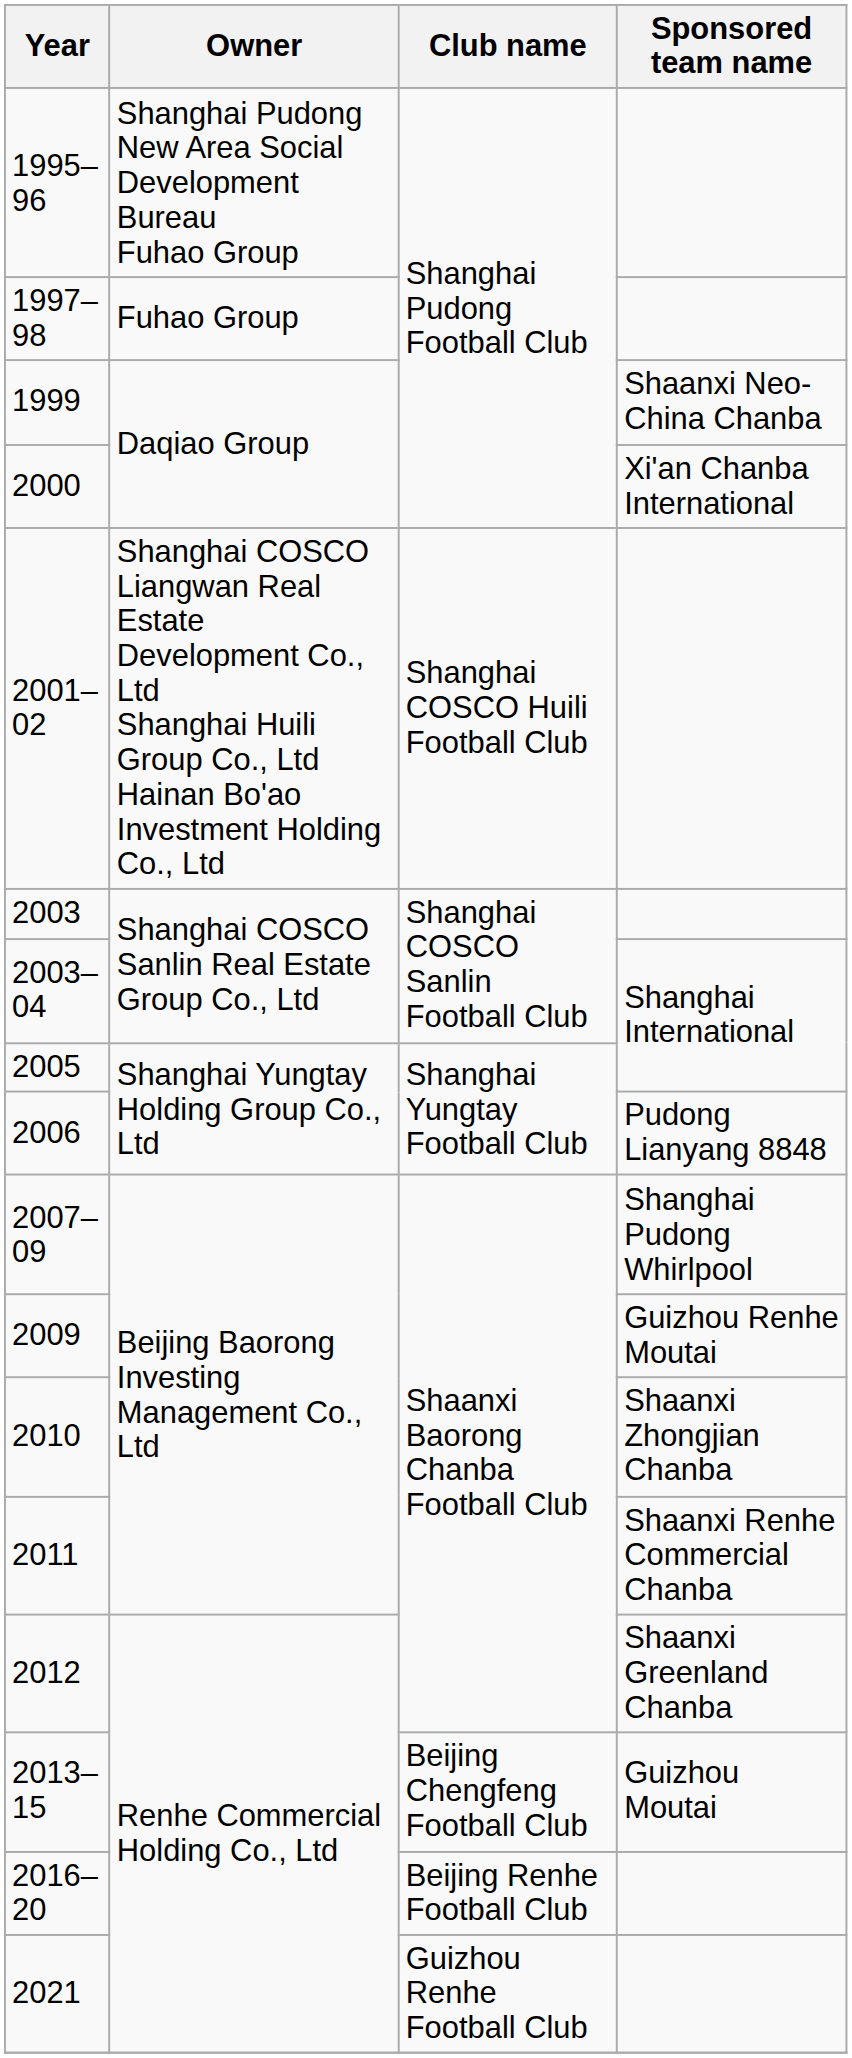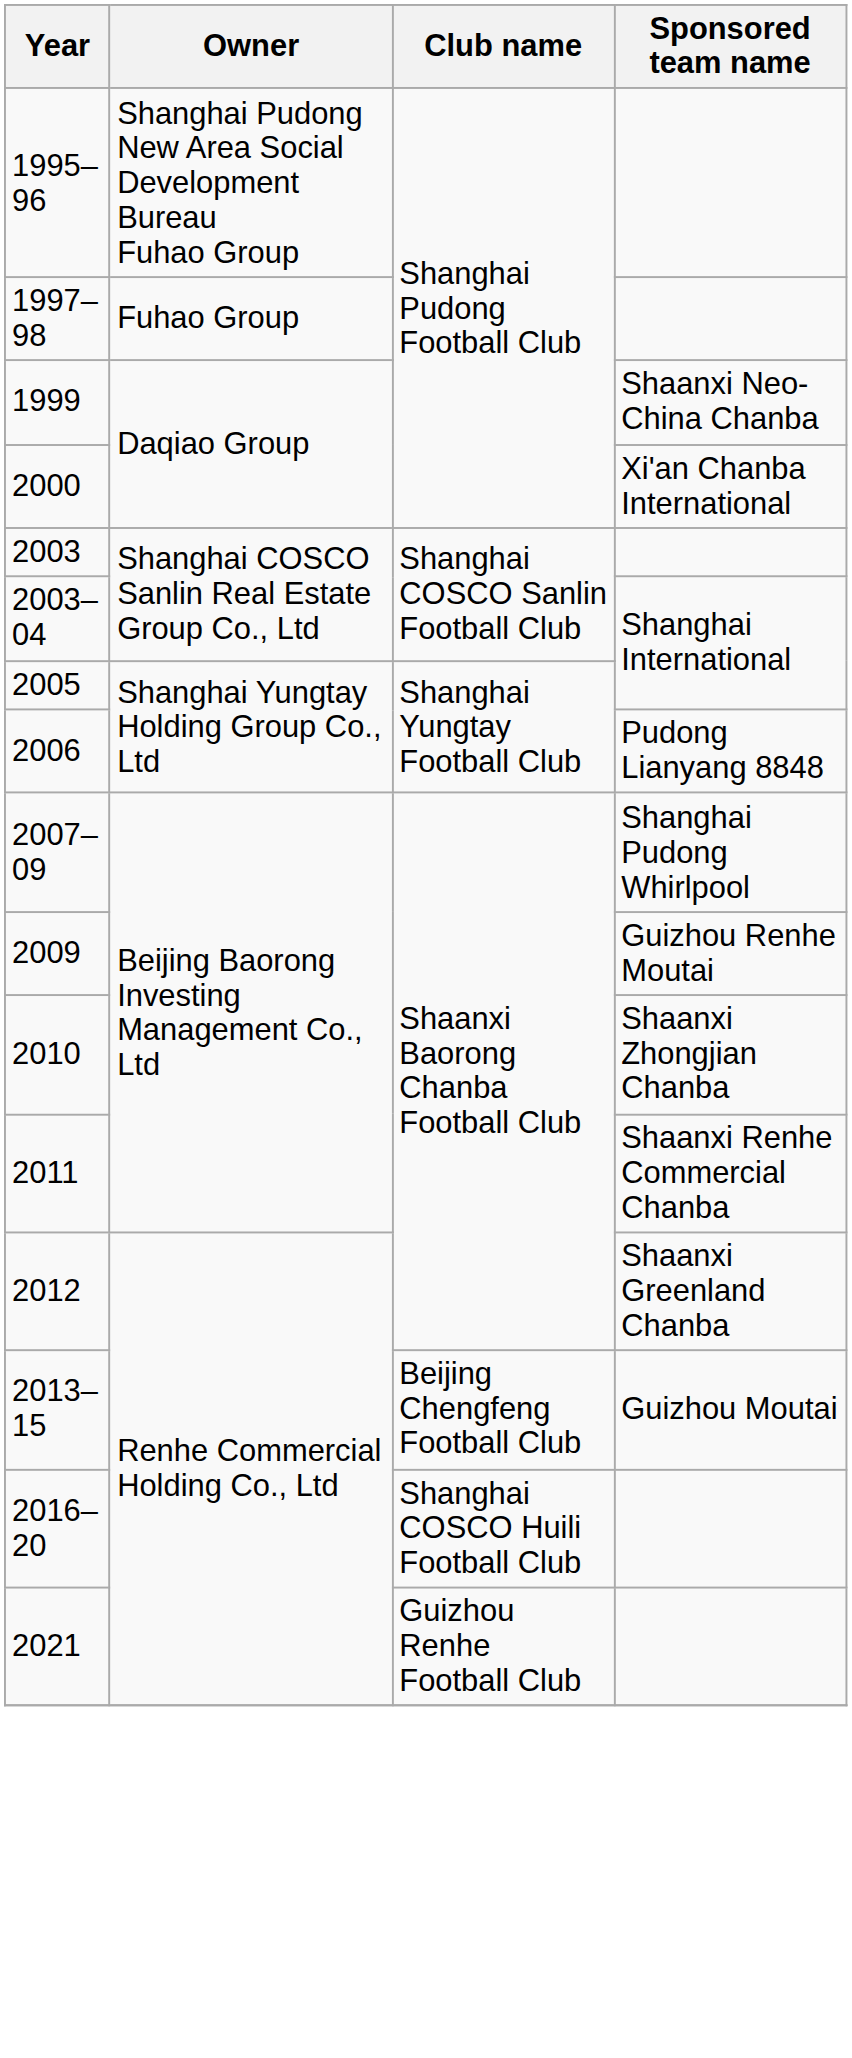 <table class="wikitable" width=70%>
 <tr>
 <th>Year</th>
 <th>Owner</th>
 <th>Club name</th>
 <th>Sponsored team name</th>
 </tr>
 <tr>
 <td>1995–96</td>
 <td>Shanghai Pudong New Area Social Development Bureau <br> Fuhao Group</td>
 <td rowspan="4">Shanghai Pudong Football Club</td>
 <td></td>
 </tr>
 <tr>
 <td>1997–98</td>
 <td>Fuhao Group</td>
 <td></td>
 </tr>
 <tr>
 <td>1999</td>
 <td rowspan="2">Daqiao Group</td>
 <td>Shaanxi Neo-China Chanba</td>
 </tr>
 <tr>
 <td>2000</td>
 <td>Xi'an Chanba International</td>
-</tr>
-<tr>
-<td>2001–02</td>
-<td>Shanghai COSCO Liangwan Real Estate Development Co., Ltd <br> Shanghai Huili Group Co., Ltd <br> Hainan Bo'ao Investment Holding Co., Ltd</td>
-<td>Shanghai COSCO Huili Football Club</td>
-<td></td>
 </tr>
 <tr>
 <td>2003</td>
 <td rowspan="2">Shanghai COSCO Sanlin Real Estate Group Co., Ltd</td>
 <td rowspan="2">Shanghai COSCO Sanlin Football Club</td>
 <td></td>
 </tr>
 <tr>
 <td>2003–04</td>
 <td rowspan="2">Shanghai International</td>
 </tr>
 <tr>
 <td>2005</td>
 <td rowspan="2">Shanghai Yungtay Holding Group Co., Ltd</td>
 <td rowspan="2">Shanghai Yungtay Football Club</td>
 </tr>
 <tr>
 <td>2006</td>
 <td>Pudong Lianyang 8848</td>
 </tr>
 <tr>
 <td>2007–09</td>
 <td rowspan="4">Beijing Baorong Investing Management Co., Ltd</td>
 <td rowspan="5">Shaanxi Baorong Chanba Football Club</td>
 <td>Shanghai Pudong Whirlpool</td>
 </tr>
 <tr>
 <td>2009</td>
 <td>Guizhou Renhe Moutai</td>
 </tr>
 <tr>
 <td>2010</td>
 <td>Shaanxi Zhongjian Chanba</td>
 </tr>
 <tr>
 <td>2011</td>
 <td>Shaanxi Renhe Commercial Chanba</td>
 </tr>
 <tr>
 <td>2012</td>
 <td rowspan="4">Renhe Commercial Holding Co., Ltd</td>
 <td>Shaanxi Greenland Chanba</td>
 </tr>
 <tr>
 <td>2013–15</td>
 <td>Beijing Chengfeng Football Club</td>
 <td>Guizhou Moutai</td>
 </tr>
 <tr>
 <td>2016–20</td>
-<td>Beijing Renhe Football Club</td>
+<td>Shanghai COSCO Huili Football Club</td>
 <td></td>
 </tr>
 <tr>
 <td>2021</td>
 <td>Guizhou Renhe Football Club</td>
 <td></td>
 </tr>
 <tr>
 </tr>
 </table>
